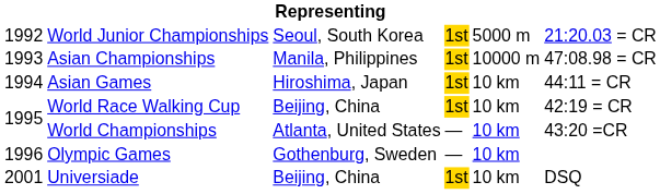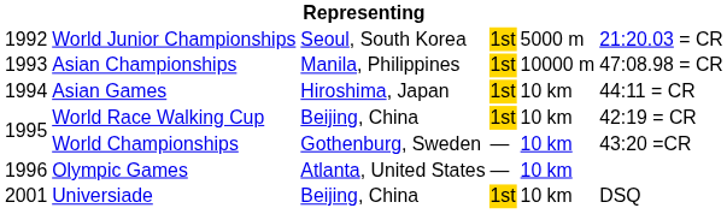 <table>
 <tr>
 <th colspan="6">Representing </th>
 </tr>
 <tr>
 <td>1992</td>
 <td><a href='#'>World Junior Championships</a></td>
 <td><a href='#'>Seoul</a>, South Korea</td>
 <td bgcolor="gold">1st</td>
 <td>5000 m</td>
 <td><a href='#'>21:20.03</a> = CR</td>
 </tr>
 <tr>
 <td>1993</td>
 <td><a href='#'>Asian Championships</a></td>
 <td><a href='#'>Manila</a>, Philippines</td>
 <td bgcolor="gold">1st</td>
 <td>10000 m</td>
 <td>47:08.98 = CR</td>
 </tr>
 <tr>
 <td>1994</td>
 <td><a href='#'>Asian Games</a></td>
 <td><a href='#'>Hiroshima</a>, Japan</td>
 <td bgcolor="gold">1st</td>
 <td>10 km</td>
 <td>44:11 = CR</td>
 </tr>
 <tr>
 <td rowspan=2>1995</td>
 <td><a href='#'>World Race Walking Cup</a></td>
 <td><a href='#'>Beijing</a>, China</td>
 <td bgcolor="gold">1st</td>
 <td>10 km</td>
 <td>42:19 = CR</td>
 </tr>
 <tr>
 <td><a href='#'>World Championships</a></td>
-<td><a href='#'>Atlanta</a>, United States</td>
+<td><a href='#'>Gothenburg</a>, Sweden</td>
 <td>—</td>
 <td><a href='#'>10 km</a></td>
 <td>43:20 =CR</td>
 </tr>
 <tr>
 <td>1996</td>
 <td><a href='#'>Olympic Games</a></td>
-<td><a href='#'>Gothenburg</a>, Sweden</td>
+<td><a href='#'>Atlanta</a>, United States</td>
 <td>—</td>
 <td><a href='#'>10 km</a></td>
 <td></td>
 </tr>
 <tr>
 <td>2001</td>
 <td><a href='#'>Universiade</a></td>
 <td><a href='#'>Beijing</a>, China</td>
 <td bgcolor="gold">1st</td>
 <td>10 km</td>
 <td>DSQ</td>
 </tr>
 </table>
